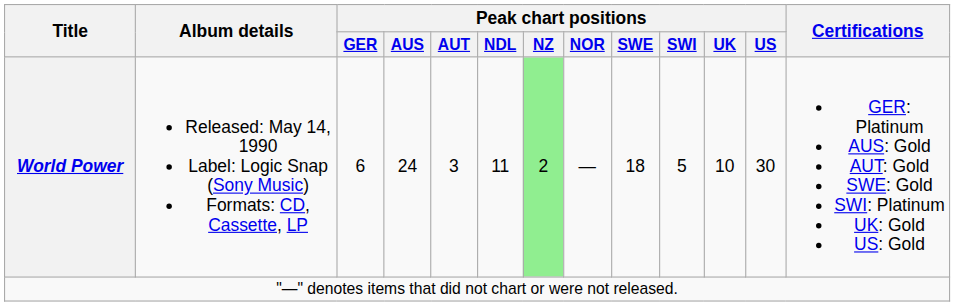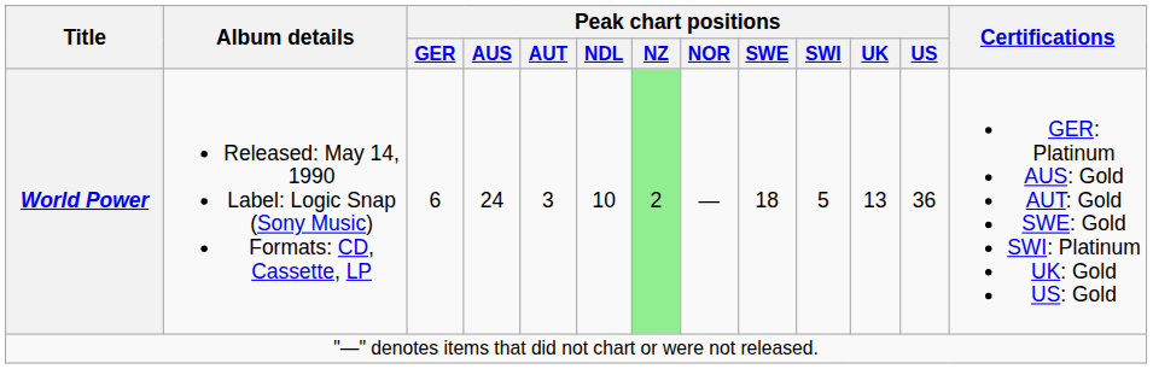 <table class="wikitable plainrowheaders" style="text-align:center;">
 <tr>
 <th scope="col" rowspan="2" style="width:12em;">Title</th>
 <th scope="col" rowspan="2" style="width:16em;">Album details</th>
 <th scope="col" colspan="10">Peak chart positions</th>
 <th scope="col" rowspan="2" style="width:12em;"><a href='#'>Certifications</a></th>
 </tr>
 <tr>
 <th scope="col" style="width:3em;font-size:90%;"><a href='#'>GER</a><br></th>
 <th scope="col" style="width:3em;font-size:90%;"><a href='#'>AUS</a><br></th>
 <th scope="col" style="width:3em;font-size:90%;"><a href='#'>AUT</a><br></th>
 <th scope="col" style="width:3em;font-size:90%;"><a href='#'>NDL</a><br></th>
 <th scope="col" style="width:3em;font-size:90%;"><a href='#'>NZ</a><br></th>
 <th scope="col" style="width:3em;font-size:90%;"><a href='#'>NOR</a><br></th>
 <th scope="col" style="width:3em;font-size:90%;"><a href='#'>SWE</a><br></th>
 <th scope="col" style="width:3em;font-size:90%;"><a href='#'>SWI</a><br></th>
 <th scope="col" style="width:3em;font-size:90%;"><a href='#'>UK</a><br></th>
 <th scope="col" style="width:3em;font-size:90%;"><a href='#'>US</a><br></th>
 </tr>
 <tr>
 <th scope="row"><em><a href='#'>World Power</a></em></th>
 <td><br><ul><li>Released: May 14, 1990</li><li>Label: Logic Snap (<a href='#'>Sony Music</a>)</li><li>Formats: <a href='#'>CD</a>, <a href='#'>Cassette</a>, <a href='#'>LP</a></li></ul></td>
 <td>6</td>
 <td>24</td>
 <td>3</td>
-<td>11</td>
+<td>10</td>
 <td style="background: lightgreen;">2</td>
 <td>—</td>
 <td>18</td>
 <td>5</td>
-<td>10</td>
-<td>30</td>
+<td>13</td>
+<td>36</td>
 <td><br><ul><li><a href='#'>GER</a>: Platinum</li><li><a href='#'>AUS</a>: Gold</li><li><a href='#'>AUT</a>: Gold</li><li><a href='#'>SWE</a>: Gold</li><li><a href='#'>SWI</a>: Platinum</li><li><a href='#'>UK</a>: Gold</li><li><a href='#'>US</a>: Gold</li></ul></td>
 </tr>
 <tr>
 <td colspan="15" style="text-align:center; font-size:90%;">"—" denotes items that did not chart or were not released.</td>
 </tr>
 </table>
